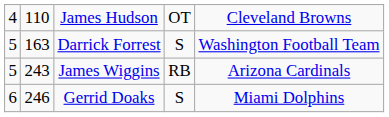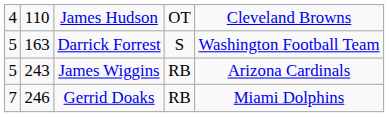 <table class="wikitable" style="text-align:center">
 <tr>
 <td>4</td>
 <td>110</td>
 <td><a href='#'>James Hudson</a></td>
 <td>OT</td>
 <td><a href='#'>Cleveland Browns</a></td>
 </tr>
 <tr>
 <td>5</td>
 <td>163</td>
 <td><a href='#'>Darrick Forrest</a></td>
 <td>S</td>
 <td><a href='#'>Washington Football Team</a></td>
 </tr>
 <tr>
 <td>5</td>
 <td>243</td>
 <td><a href='#'>James Wiggins</a></td>
 <td>RB</td>
 <td><a href='#'>Arizona Cardinals</a></td>
 </tr>
 <tr>
-<td>6</td>
+<td>7</td>
 <td>246</td>
 <td><a href='#'>Gerrid Doaks</a></td>
-<td>S</td>
+<td>RB</td>
 <td><a href='#'>Miami Dolphins</a></td>
 </tr>
 </table>
